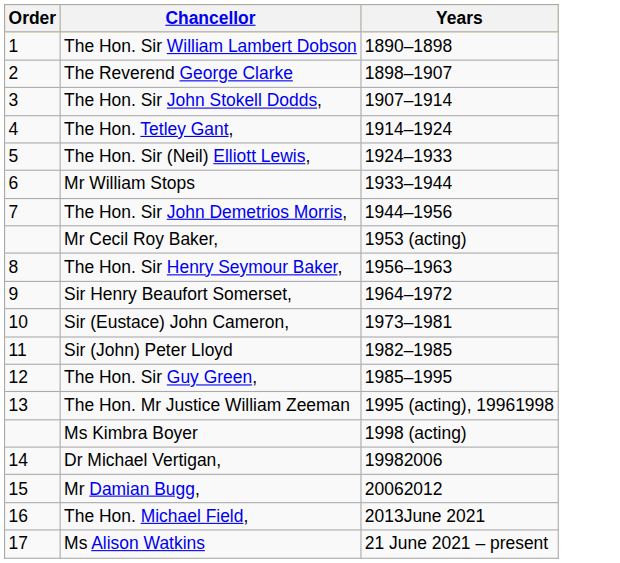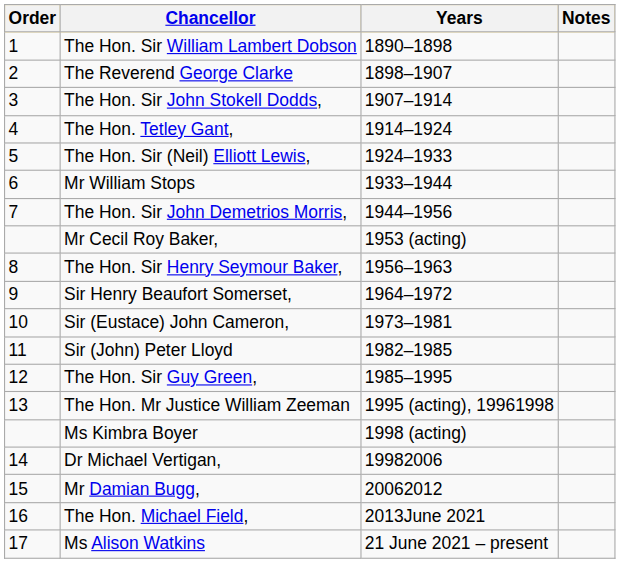 <table class="wikitable">
 <tr style="background:#fc3;">
 <th>Order</th>
 <th><a href='#'>Chancellor</a></th>
 <th>Years</th>
+<th>Notes</th>
 </tr>
 <tr>
 <td>1</td>
 <td>The Hon. Sir <a href='#'>William Lambert Dobson</a></td>
 <td>1890–1898</td>
+<td></td>
 </tr>
 <tr>
 <td>2</td>
 <td>The Reverend <a href='#'>George Clarke</a></td>
 <td>1898–1907</td>
+<td></td>
 </tr>
 <tr>
 <td>3</td>
 <td>The Hon. Sir <a href='#'>John Stokell Dodds</a>, </td>
 <td>1907–1914</td>
+<td></td>
 </tr>
 <tr>
 <td>4</td>
 <td>The Hon. <a href='#'>Tetley Gant</a>, </td>
 <td>1914–1924</td>
+<td></td>
 </tr>
 <tr>
 <td>5</td>
 <td>The Hon. Sir (Neil) <a href='#'>Elliott Lewis</a>, </td>
 <td>1924–1933</td>
+<td></td>
 </tr>
 <tr>
 <td>6</td>
 <td>Mr William Stops</td>
 <td>1933–1944</td>
+<td></td>
 </tr>
 <tr>
 <td>7</td>
 <td>The Hon. Sir <a href='#'>John Demetrios Morris</a>, </td>
 <td>1944–1956</td>
+<td></td>
 </tr>
 <tr>
 <td></td>
 <td>Mr Cecil Roy Baker, </td>
 <td>1953 (acting)</td>
+<td></td>
 </tr>
 <tr>
 <td>8</td>
 <td>The Hon. Sir <a href='#'>Henry Seymour Baker</a>, </td>
 <td>1956–1963</td>
+<td></td>
 </tr>
 <tr>
 <td>9</td>
 <td>Sir Henry Beaufort Somerset, </td>
 <td>1964–1972</td>
+<td></td>
 </tr>
 <tr>
 <td>10</td>
 <td>Sir (Eustace) John Cameron, </td>
 <td>1973–1981</td>
+<td></td>
 </tr>
 <tr>
 <td>11</td>
 <td>Sir (John) Peter Lloyd</td>
 <td>1982–1985</td>
+<td></td>
 </tr>
 <tr>
 <td>12</td>
 <td>The Hon. Sir <a href='#'>Guy Green</a>, </td>
 <td>1985–1995</td>
+<td></td>
 </tr>
 <tr>
 <td>13</td>
 <td>The Hon. Mr Justice William Zeeman</td>
 <td>1995 (acting), 19961998</td>
+<td></td>
 </tr>
 <tr>
 <td></td>
 <td>Ms Kimbra Boyer</td>
 <td>1998 (acting)</td>
+<td></td>
 </tr>
 <tr>
 <td>14</td>
 <td>Dr Michael Vertigan, </td>
 <td>19982006</td>
+<td></td>
 </tr>
 <tr>
 <td>15</td>
 <td>Mr <a href='#'>Damian Bugg</a>, </td>
 <td>20062012</td>
+<td></td>
 </tr>
 <tr>
 <td>16</td>
 <td>The Hon. <a href='#'>Michael Field</a>, </td>
 <td>2013June 2021</td>
+<td></td>
 </tr>
 <tr>
 <td>17</td>
 <td>Ms <a href='#'>Alison Watkins</a></td>
 <td>21 June 2021 – present</td>
+<td></td>
 </tr>
 </table>
